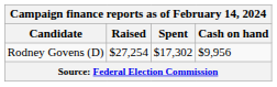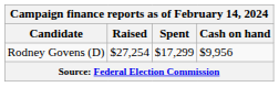 <table class="wikitable sortable">
 <tr>
 <th colspan=4>Campaign finance reports as of February 14, 2024</th>
 </tr>
 <tr style="text-align:center;">
 <th>Candidate</th>
 <th>Raised</th>
 <th>Spent</th>
 <th>Cash on hand</th>
 </tr>
 <tr>
 <td>Rodney Govens (D)</td>
 <td>$27,254</td>
-<td>$17,302</td>
+<td>$17,299</td>
 <td>$9,956</td>
 </tr>
 <tr>
 <th colspan="4"><small>Source: <a href='#'>Federal Election Commission</a></small></th>
 </tr>
 </table>
